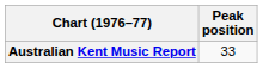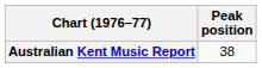 <table class="wikitable plainrowheaders">
 <tr>
 <th scope="col">Chart (1976–77)</th>
 <th scope="col">Peak<br>position</th>
 </tr>
 <tr>
 <th scope="row">Australian <a href='#'>Kent Music Report</a></th>
-<td style="text-align:center;">33</td>
+<td style="text-align:center;">38</td>
 </tr>
 </table>
